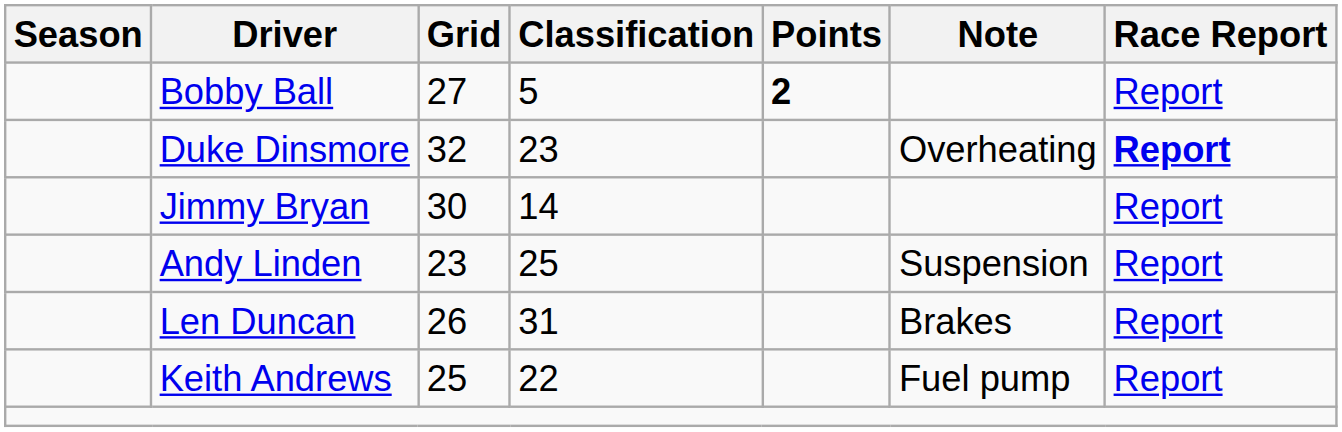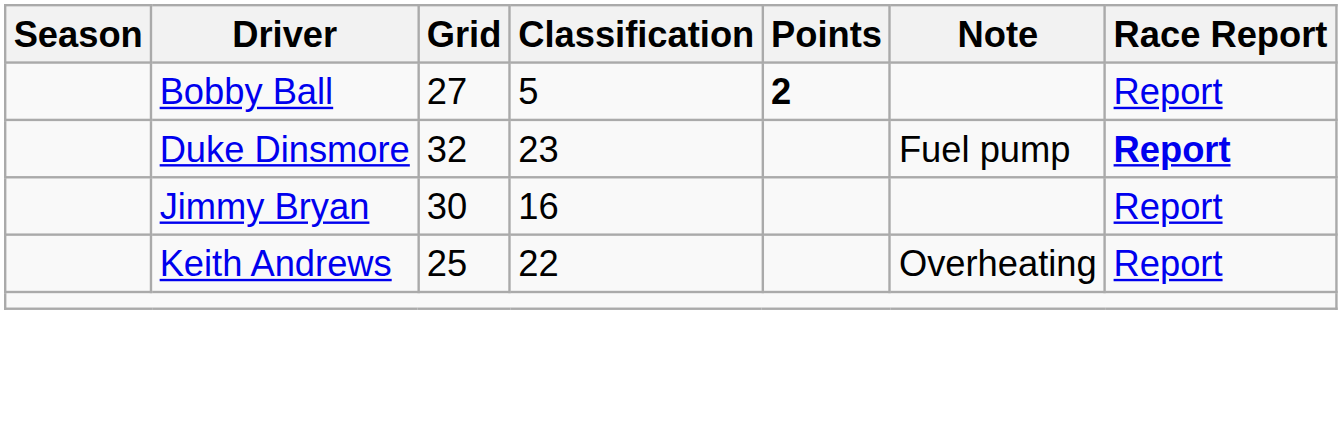 <table class="wikitable" style="font-size: 95%;">
 <tr>
 <th>Season</th>
 <th>Driver</th>
 <th>Grid</th>
 <th>Classification</th>
 <th>Points</th>
 <th>Note</th>
 <th>Race Report</th>
 </tr>
 <tr>
 <td></td>
 <td><a href='#'>Bobby Ball</a></td>
 <td>27</td>
 <td>5</td>
 <td><strong>2</strong></td>
 <td></td>
 <td><a href='#'>Report</a></td>
 </tr>
 <tr>
 <td></td>
 <td><a href='#'>Duke Dinsmore</a></td>
 <td>32</td>
 <td>23</td>
 <td></td>
-<td>Overheating</td>
+<td>Fuel pump</td>
 <td><strong><a href='#'>Report</a></strong></td>
 </tr>
 <tr>
 <td></td>
 <td><a href='#'>Jimmy Bryan</a></td>
 <td>30</td>
-<td>14</td>
+<td>16</td>
 <td></td>
 <td></td>
-<td><a href='#'>Report</a></td>
-</tr>
-<tr>
-<td></td>
-<td><a href='#'>Andy Linden</a></td>
-<td>23</td>
-<td>25</td>
-<td></td>
-<td>Suspension</td>
-<td><a href='#'>Report</a></td>
-</tr>
-<tr>
-<td></td>
-<td><a href='#'>Len Duncan</a></td>
-<td>26</td>
-<td>31</td>
-<td></td>
-<td>Brakes</td>
 <td><a href='#'>Report</a></td>
 </tr>
 <tr>
 <td></td>
 <td><a href='#'>Keith Andrews</a></td>
 <td>25</td>
 <td>22</td>
 <td></td>
-<td>Fuel pump</td>
+<td>Overheating</td>
 <td><a href='#'>Report</a></td>
 </tr>
 <tr>
 <td colspan="7"></td>
 </tr>
 </table>
